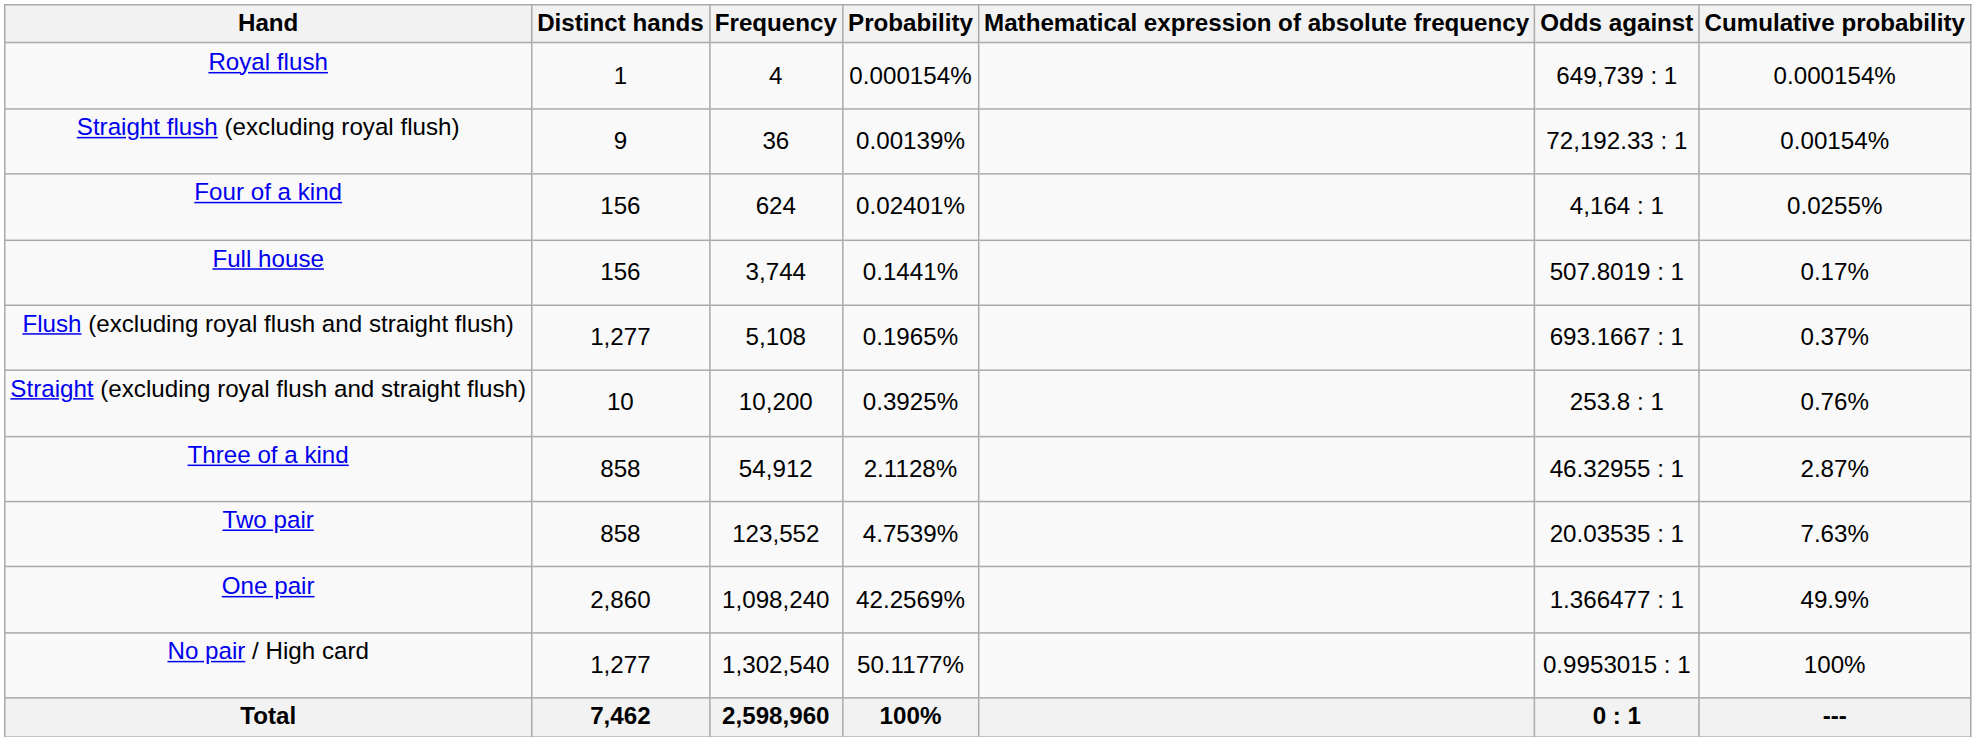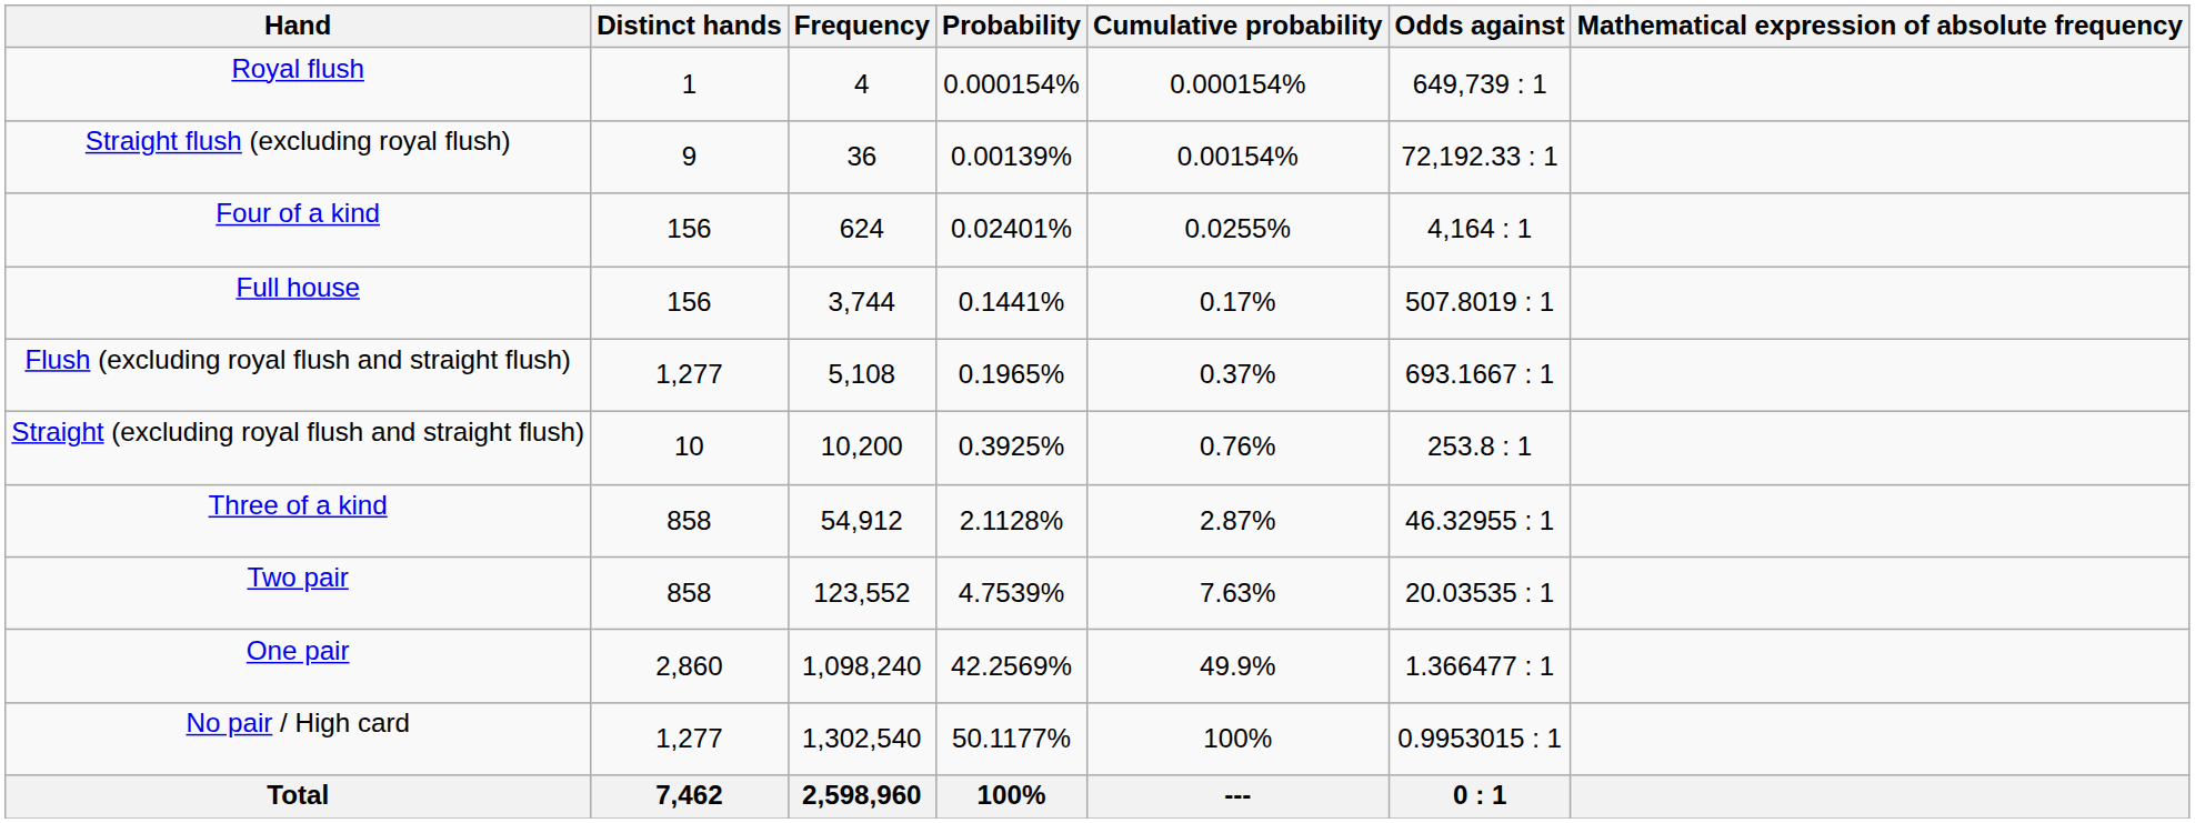 <table class="wikitable" style="text-align:center;">
 <tr>
 <th>Hand</th>
 <th>Distinct hands</th>
 <th>Frequency</th>
 <th>Probability</th>
+<th>Cumulative probability</th>
+<th>Odds against</th>
 <th>Mathematical expression of absolute frequency</th>
-<th>Odds against</th>
-<th>Cumulative probability</th>
 </tr>
 <tr>
 <td><a href='#'>Royal flush</a><br><br>    </td>
 <td>1</td>
 <td>4</td>
 <td>0.000154%</td>
+<td>0.000154%</td>
+<td>649,739 : 1</td>
 <td></td>
-<td>649,739 : 1</td>
-<td>0.000154%</td>
 </tr>
 <tr>
 <td><a href='#'>Straight flush</a> (excluding royal flush)<br><br>    </td>
 <td>9</td>
 <td>36</td>
 <td>0.00139%</td>
+<td>0.00154%</td>
+<td>72,192.33 : 1</td>
 <td></td>
-<td>72,192.33 : 1</td>
-<td>0.00154%</td>
 </tr>
 <tr>
 <td><a href='#'>Four of a kind</a><br><br>    </td>
 <td>156</td>
 <td>624</td>
 <td>0.02401%</td>
+<td>0.0255%</td>
+<td>4,164 : 1</td>
 <td></td>
-<td>4,164 : 1</td>
-<td>0.0255%</td>
 </tr>
 <tr>
 <td><a href='#'>Full house</a><br><br>    </td>
 <td>156</td>
 <td>3,744</td>
 <td>0.1441%</td>
+<td>0.17%</td>
+<td>507.8019 : 1</td>
 <td></td>
-<td>507.8019 : 1</td>
-<td>0.17%</td>
 </tr>
 <tr>
 <td><a href='#'>Flush</a> (excluding royal flush and straight flush)<br><br>    </td>
 <td>1,277</td>
 <td>5,108</td>
 <td>0.1965%</td>
+<td>0.37%</td>
+<td>693.1667 : 1</td>
 <td></td>
-<td>693.1667 : 1</td>
-<td>0.37%</td>
 </tr>
 <tr>
 <td><a href='#'>Straight</a> (excluding royal flush and straight flush)<br><br>    </td>
 <td>10</td>
 <td>10,200</td>
 <td>0.3925%</td>
+<td>0.76%</td>
+<td>253.8 : 1</td>
 <td></td>
-<td>253.8 : 1</td>
-<td>0.76%</td>
 </tr>
 <tr>
 <td><a href='#'>Three of a kind</a><br><br>    </td>
 <td>858</td>
 <td>54,912</td>
 <td>2.1128%</td>
+<td>2.87%</td>
+<td>46.32955 : 1</td>
 <td></td>
-<td>46.32955 : 1</td>
-<td>2.87%</td>
 </tr>
 <tr>
 <td><a href='#'>Two pair</a><br><br>    </td>
 <td>858</td>
 <td>123,552</td>
 <td>4.7539%</td>
+<td>7.63%</td>
+<td>20.03535 : 1</td>
 <td></td>
-<td>20.03535 : 1</td>
-<td>7.63%</td>
 </tr>
 <tr>
 <td><a href='#'>One pair</a><br><br>    </td>
 <td>2,860</td>
 <td>1,098,240</td>
 <td>42.2569%</td>
+<td>49.9%</td>
+<td>1.366477 : 1</td>
 <td></td>
-<td>1.366477 : 1</td>
-<td>49.9%</td>
 </tr>
 <tr>
 <td><a href='#'>No pair</a> / High card<br><br>    </td>
 <td>1,277</td>
 <td>1,302,540</td>
 <td>50.1177%</td>
+<td>100%</td>
+<td>0.9953015 : 1</td>
 <td></td>
-<td>0.9953015 : 1</td>
-<td>100%</td>
 </tr>
 <tr>
 <th>Total</th>
 <th>7,462</th>
 <th>2,598,960</th>
 <th>100%</th>
+<th>---</th>
+<th>0 : 1</th>
 <th></th>
-<th>0 : 1</th>
-<th>---</th>
 </tr>
 </table>
